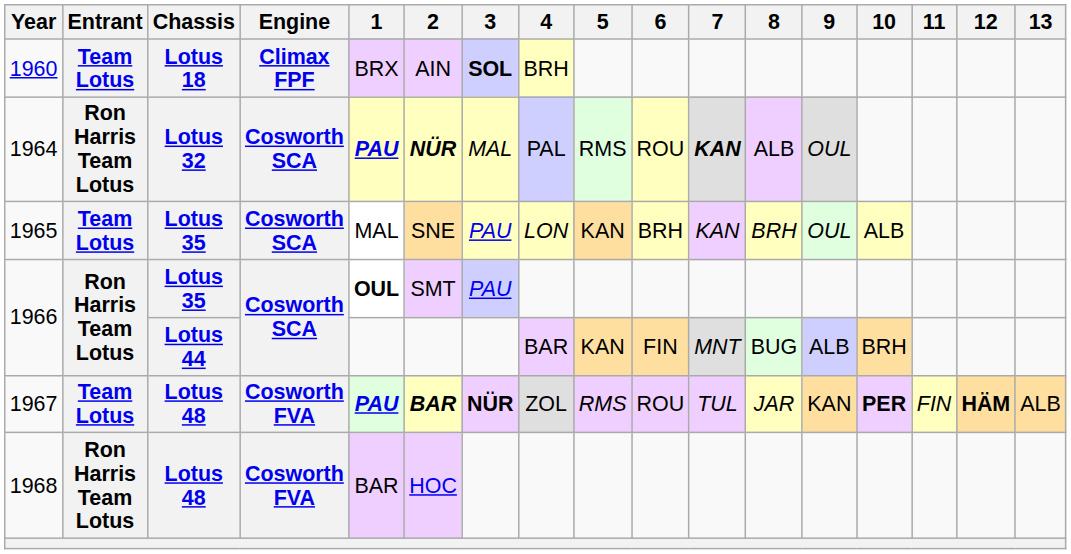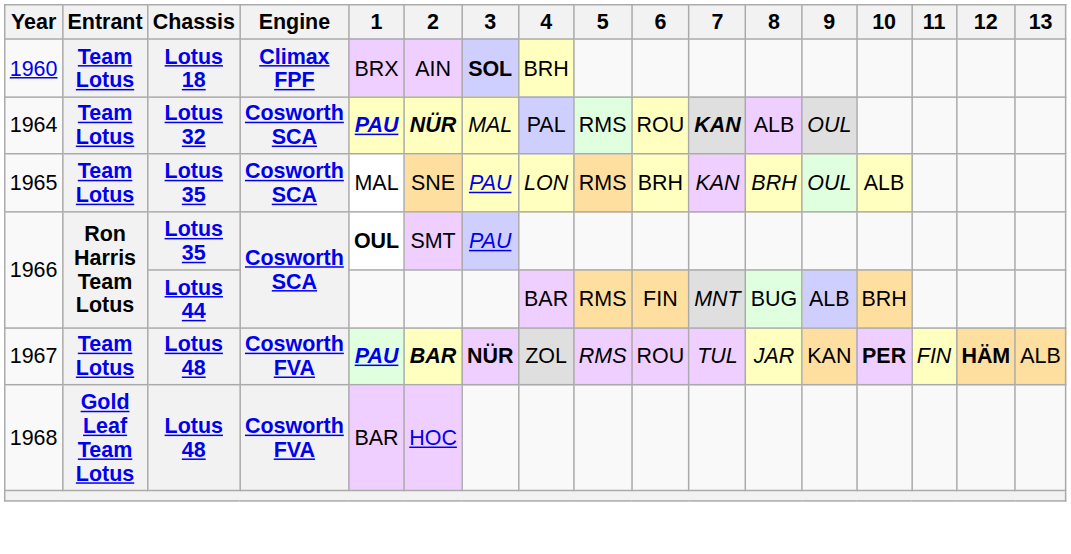 <table class="wikitable" style="text-align:center; font-size:90%">
 <tr>
 <th>Year</th>
 <th>Entrant</th>
 <th>Chassis</th>
 <th>Engine</th>
 <th>1</th>
 <th>2</th>
 <th>3</th>
 <th>4</th>
 <th>5</th>
 <th>6</th>
 <th>7</th>
 <th>8</th>
 <th>9</th>
 <th>10</th>
 <th>11</th>
 <th>12</th>
 <th>13</th>
 </tr>
 <tr>
 <td><a href='#'>1960</a></td>
 <th><a href='#'>Team Lotus</a></th>
 <th><a href='#'>Lotus</a> <a href='#'>18</a></th>
 <th><a href='#'>Climax</a> <a href='#'>FPF</a></th>
 <td style="background:#efcfff;">BRX<br></td>
 <td style="background:#efcfff;">AIN<br></td>
 <td style="background:#cfcfff;"><strong>SOL</strong><br></td>
 <td style="background:#ffffbf;">BRH<br></td>
 <td></td>
 <td></td>
 <td></td>
 <td></td>
 <td></td>
 <td></td>
 <td></td>
 <td></td>
 <td></td>
 </tr>
 <tr>
 <td>1964</td>
-<th>Ron Harris Team Lotus</th>
+<th><a href='#'>Team Lotus</a></th>
 <th><a href='#'>Lotus</a> <a href='#'>32</a></th>
 <th><a href='#'>Cosworth</a> <a href='#'>SCA</a></th>
 <td style="background:#ffffbf;"><strong><em><a href='#'>PAU</a></em></strong><br></td>
 <td style="background:#ffffbf;"><strong><em>NÜR</em></strong><br></td>
 <td style="background:#ffffbf;"><em>MAL</em><br></td>
 <td style="background:#cfcfff;">PAL<br></td>
 <td style="background:#DFFFDF;">RMS<br></td>
 <td style="background:#ffffbf;">ROU<br></td>
 <td style="background:#dfdfdf;"><strong><em>KAN</em></strong><br></td>
 <td style="background:#efcfff;">ALB<br></td>
 <td style="background:#dfdfdf;"><em>OUL</em><br></td>
 <td></td>
 <td></td>
 <td></td>
 <td></td>
 </tr>
 <tr>
 <td>1965</td>
 <th><a href='#'>Team Lotus</a></th>
 <th><a href='#'>Lotus</a> <a href='#'>35</a></th>
 <th><a href='#'>Cosworth</a> <a href='#'>SCA</a></th>
 <td style="background:#ffffff;">MAL<br></td>
 <td style="background:#ffdf9f;">SNE<br></td>
 <td style="background:#ffffbf;"><em><a href='#'>PAU</a></em><br></td>
 <td style="background:#ffffbf;"><em>LON</em><br></td>
-<td style="background:#ffdf9f;">KAN<br></td>
+<td style="background:#ffdf9f;">RMS<br></td>
 <td style="background:#ffffbf;">BRH<br></td>
 <td style="background:#efcfff;"><em>KAN</em><br></td>
 <td style="background:#ffffbf;"><em>BRH</em><br></td>
 <td style="background:#DFFFDF;"><em>OUL</em><br></td>
 <td style="background:#ffffbf;">ALB<br></td>
 <td></td>
 <td></td>
 <td></td>
 </tr>
 <tr>
 <td rowspan=2>1966</td>
 <th rowspan=2>Ron Harris Team Lotus</th>
 <th><a href='#'>Lotus</a> <a href='#'>35</a></th>
 <th rowspan=2><a href='#'>Cosworth</a> <a href='#'>SCA</a></th>
 <td style="background:#ffffff;"><strong>OUL</strong><br></td>
 <td style="background:#efcfff;">SMT<br></td>
 <td style="background:#cfcfff;"><em><a href='#'>PAU</a></em><br></td>
 <td></td>
 <td></td>
 <td></td>
 <td></td>
 <td></td>
 <td></td>
 <td></td>
 <td></td>
 <td></td>
 <td></td>
 </tr>
 <tr>
 <th><a href='#'>Lotus</a> <a href='#'>44</a></th>
 <td></td>
 <td></td>
 <td></td>
 <td style="background:#efcfff;">BAR<br></td>
-<td style="background:#ffdf9f;">KAN<br></td>
+<td style="background:#ffdf9f;">RMS<br></td>
 <td style="background:#ffdf9f;">FIN<br></td>
 <td style="background:#dfdfdf;"><em>MNT</em><br></td>
 <td style="background:#DFFFDF;">BUG<br></td>
 <td style="background:#cfcfff;">ALB<br></td>
 <td style="background:#ffdf9f;">BRH<br></td>
 <td></td>
 <td></td>
 <td></td>
 </tr>
 <tr>
 <td>1967</td>
 <th><a href='#'>Team Lotus</a></th>
 <th><a href='#'>Lotus</a> <a href='#'>48</a></th>
 <th><a href='#'>Cosworth</a> <a href='#'>FVA</a></th>
 <td style="background:#DFFFDF;"><strong><em><a href='#'>PAU</a></em></strong><br></td>
 <td style="background:#ffffbf;"><strong><em>BAR</em></strong><br></td>
 <td style="background:#efcfff;"><strong>NÜR</strong><br></td>
 <td style="background:#dfdfdf;">ZOL<br></td>
 <td style="background:#efcfff;"><em>RMS</em><br></td>
 <td style="background:#efcfff;">ROU<br></td>
 <td style="background:#efcfff;"><em>TUL</em><br></td>
 <td style="background:#ffffbf;"><em>JAR</em><br></td>
 <td style="background:#ffdf9f;">KAN<br></td>
 <td style="background:#efcfff;"><strong>PER<br></strong></td>
 <td style="background:#ffffbf;"><em>FIN</em><br></td>
 <td style="background:#ffdf9f;"><strong>HÄM</strong><br></td>
 <td style="background:#ffdf9f;">ALB<br></td>
 </tr>
 <tr>
 <td>1968</td>
-<th>Ron Harris Team Lotus</th>
+<th><a href='#'>Gold Leaf Team Lotus</a></th>
 <th><a href='#'>Lotus</a> <a href='#'>48</a></th>
 <th><a href='#'>Cosworth</a> <a href='#'>FVA</a></th>
 <td style="background:#efcfff;">BAR<br></td>
 <td style="background:#efcfff;"><a href='#'>HOC</a><br></td>
 <td></td>
 <td></td>
 <td></td>
 <td></td>
 <td></td>
 <td></td>
 <td></td>
 <td></td>
 <td></td>
 <td></td>
 <td></td>
 </tr>
 <tr>
 <th colspan="17"></th>
 </tr>
 </table>
